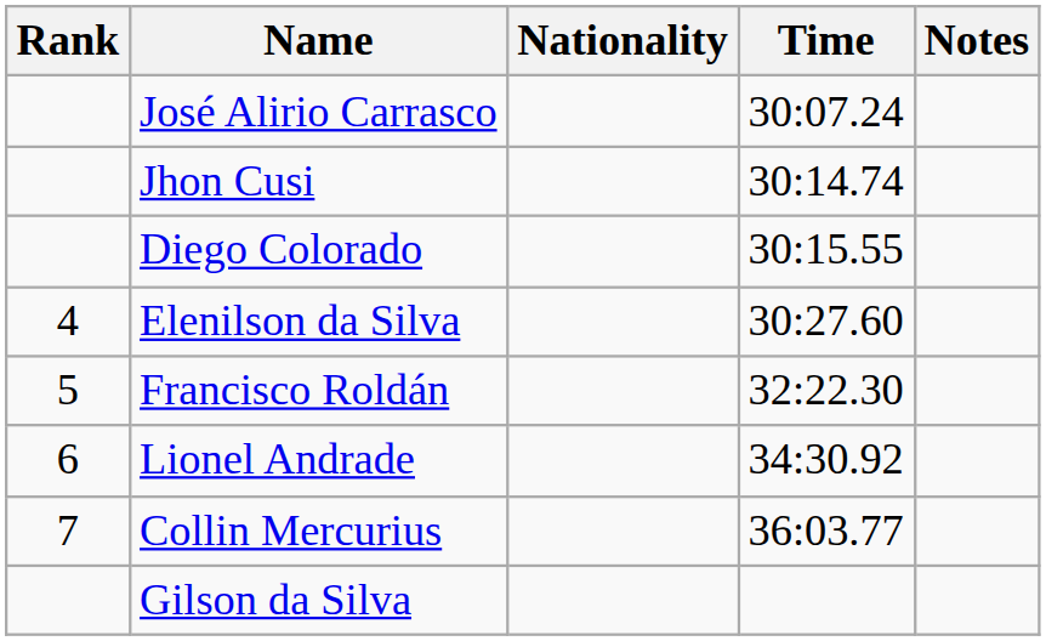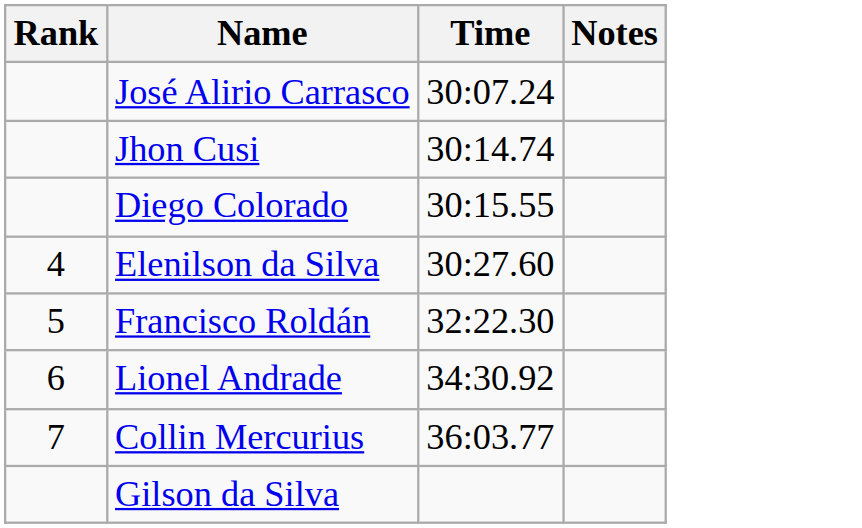 <table class="wikitable sortable" style="text-align:center">
 <tr>
 <th>Rank</th>
 <th>Name</th>
-<th>Nationality</th>
 <th>Time</th>
 <th>Notes</th>
 </tr>
 <tr>
 <td></td>
 <td align=left><a href='#'>José Alirio Carrasco</a></td>
-<td align=left></td>
 <td>30:07.24</td>
 <td></td>
 </tr>
 <tr>
 <td></td>
 <td align=left><a href='#'>Jhon Cusi</a></td>
-<td align=left></td>
 <td>30:14.74</td>
 <td></td>
 </tr>
 <tr>
 <td></td>
 <td align=left><a href='#'>Diego Colorado</a></td>
-<td align=left></td>
 <td>30:15.55</td>
 <td></td>
 </tr>
 <tr>
 <td>4</td>
 <td align=left><a href='#'>Elenilson da Silva</a></td>
-<td align=left></td>
 <td>30:27.60</td>
 <td></td>
 </tr>
 <tr>
 <td>5</td>
 <td align=left><a href='#'>Francisco Roldán</a></td>
-<td align=left></td>
 <td>32:22.30</td>
 <td></td>
 </tr>
 <tr>
 <td>6</td>
 <td align=left><a href='#'>Lionel Andrade</a></td>
-<td align=left></td>
 <td>34:30.92</td>
 <td></td>
 </tr>
 <tr>
 <td>7</td>
 <td align=left><a href='#'>Collin Mercurius</a></td>
-<td align=left></td>
 <td>36:03.77</td>
 <td></td>
 </tr>
 <tr>
 <td></td>
 <td align=left><a href='#'>Gilson da Silva</a></td>
-<td align=left></td>
 <td></td>
 <td></td>
 </tr>
 </table>
